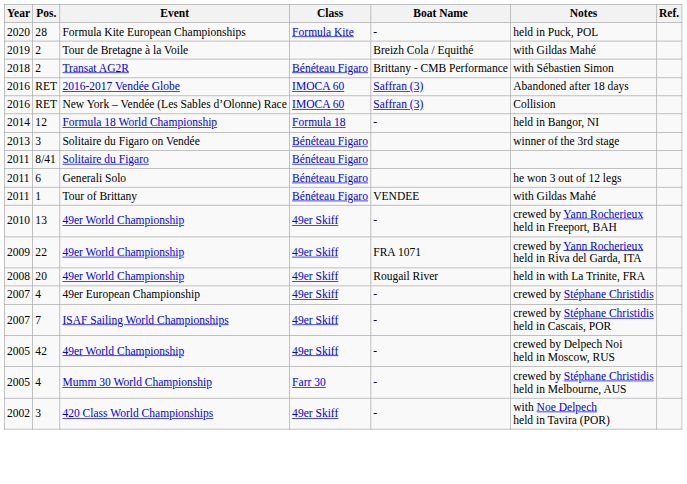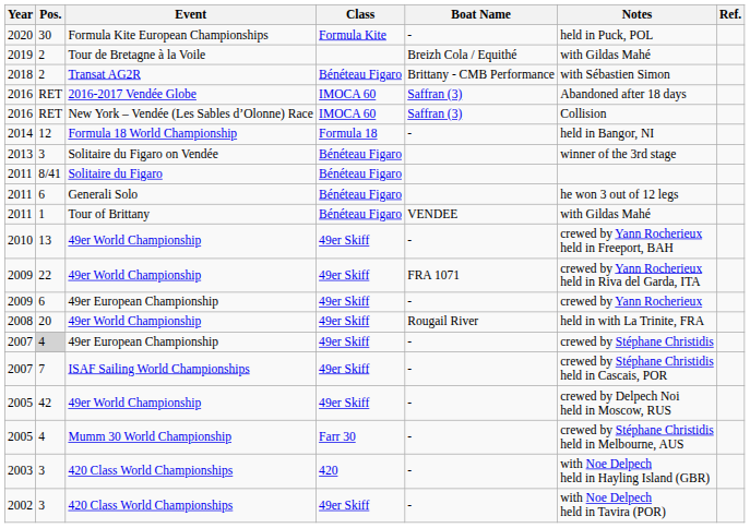 <table class="wikitable sortable">
 <tr>
 <th>Year</th>
 <th>Pos.</th>
 <th>Event</th>
 <th>Class</th>
 <th>Boat Name</th>
 <th>Notes</th>
 <th>Ref.</th>
 </tr>
 <tr>
 <td>2020</td>
-<td>28</td>
+<td>30</td>
 <td>Formula Kite European Championships</td>
 <td><a href='#'>Formula Kite</a></td>
 <td>-</td>
 <td>held in Puck, POL</td>
 <td></td>
 </tr>
 <tr>
 <td>2019</td>
 <td>2</td>
 <td>Tour de Bretagne à la Voile</td>
 <td></td>
 <td>Breizh Cola / Equithé</td>
 <td>with Gildas Mahé</td>
 <td></td>
 </tr>
 <tr>
 <td>2018</td>
 <td>2</td>
 <td><a href='#'>Transat AG2R</a></td>
 <td><a href='#'>Bénéteau Figaro</a></td>
 <td>Brittany - CMB Performance</td>
 <td>with Sébastien Simon</td>
 <td></td>
 </tr>
 <tr>
 <td>2016</td>
 <td>RET</td>
 <td><a href='#'>2016-2017 Vendée Globe</a></td>
 <td><a href='#'>IMOCA 60</a></td>
 <td><a href='#'>Saffran (3)</a></td>
 <td>Abandoned after 18 days</td>
 <td></td>
 </tr>
 <tr>
 <td>2016</td>
 <td>RET</td>
 <td>New York – Vendée (Les Sables d’Olonne) Race</td>
 <td><a href='#'>IMOCA 60</a></td>
 <td><a href='#'>Saffran (3)</a></td>
 <td>Collision</td>
 <td></td>
 </tr>
 <tr>
 <td>2014</td>
 <td>12</td>
 <td><a href='#'>Formula 18 World Championship</a></td>
 <td><a href='#'>Formula 18</a></td>
 <td>-</td>
 <td>held in Bangor, NI</td>
 <td></td>
 </tr>
 <tr>
 <td>2013</td>
 <td>3</td>
 <td>Solitaire du Figaro on Vendée</td>
 <td><a href='#'>Bénéteau Figaro</a></td>
 <td></td>
 <td>winner of the 3rd stage</td>
 <td></td>
 </tr>
 <tr>
 <td>2011</td>
 <td>8/41</td>
 <td><a href='#'>Solitaire du Figaro</a></td>
 <td><a href='#'>Bénéteau Figaro</a></td>
 <td></td>
 <td></td>
 <td></td>
 </tr>
 <tr>
 <td>2011</td>
 <td>6</td>
 <td>Generali Solo</td>
 <td><a href='#'>Bénéteau Figaro</a></td>
 <td></td>
 <td>he won 3 out of 12 legs</td>
 <td></td>
 </tr>
 <tr>
 <td>2011</td>
 <td>1</td>
 <td>Tour of Brittany</td>
 <td><a href='#'>Bénéteau Figaro</a></td>
 <td>VENDEE</td>
 <td>with Gildas Mahé</td>
 <td></td>
 </tr>
 <tr>
 <td>2010</td>
 <td>13</td>
 <td><a href='#'>49er World Championship</a></td>
 <td><a href='#'>49er Skiff</a></td>
 <td>-</td>
 <td>crewed by <a href='#'>Yann Rocherieux</a><br>held in Freeport, BAH</td>
 <td></td>
 </tr>
 <tr>
 <td>2009</td>
 <td>22</td>
 <td><a href='#'>49er World Championship</a></td>
 <td><a href='#'>49er Skiff</a></td>
 <td>FRA 1071</td>
 <td>crewed by <a href='#'>Yann Rocherieux</a><br>held in Riva del Garda, ITA</td>
 <td></td>
 </tr>
 <tr>
+<td>2009</td>
+<td>6</td>
+<td>49er European Championship</td>
+<td><a href='#'>49er Skiff</a></td>
+<td>-</td>
+<td>crewed by <a href='#'>Yann Rocherieux</a></td>
+<td></td>
+</tr>
+<tr>
 <td>2008</td>
 <td>20</td>
 <td><a href='#'>49er World Championship</a></td>
 <td><a href='#'>49er Skiff</a></td>
 <td>Rougail River</td>
 <td>held in with La Trinite, FRA</td>
 <td></td>
 </tr>
 <tr>
 <td>2007</td>
-<td>4</td>
+<td style="background: lightgrey;">4</td>
 <td>49er European Championship</td>
 <td><a href='#'>49er Skiff</a></td>
 <td>-</td>
 <td>crewed by <a href='#'>Stéphane Christidis</a></td>
 <td></td>
 </tr>
 <tr>
 <td>2007</td>
 <td>7</td>
 <td><a href='#'>ISAF Sailing World Championships</a></td>
 <td><a href='#'>49er Skiff</a></td>
 <td>-</td>
 <td>crewed by <a href='#'>Stéphane Christidis</a><br>held in Cascais, POR</td>
 <td></td>
 </tr>
 <tr>
 <td>2005</td>
 <td>42</td>
 <td><a href='#'>49er World Championship</a></td>
 <td><a href='#'>49er Skiff</a></td>
 <td>-</td>
 <td>crewed by Delpech Noi<br>held in Moscow, RUS</td>
 <td></td>
 </tr>
 <tr>
 <td>2005</td>
 <td>4</td>
 <td><a href='#'>Mumm 30 World Championship</a></td>
 <td><a href='#'>Farr 30</a></td>
 <td>-</td>
 <td>crewed by <a href='#'>Stéphane Christidis</a><br>held in Melbourne, AUS</td>
 <td></td>
 </tr>
 <tr>
+<td>2003</td>
+<td>3</td>
+<td><a href='#'>420 Class World Championships</a></td>
+<td><a href='#'>420</a></td>
+<td>-</td>
+<td>with <a href='#'>Noe Delpech</a><br>held in Hayling Island (GBR)</td>
+<td></td>
+</tr>
+<tr>
 <td>2002</td>
 <td>3</td>
 <td><a href='#'>420 Class World Championships</a></td>
 <td><a href='#'>49er Skiff</a></td>
 <td>-</td>
 <td>with <a href='#'>Noe Delpech</a><br>held in Tavira (POR)</td>
 <td></td>
 </tr>
 </table>
